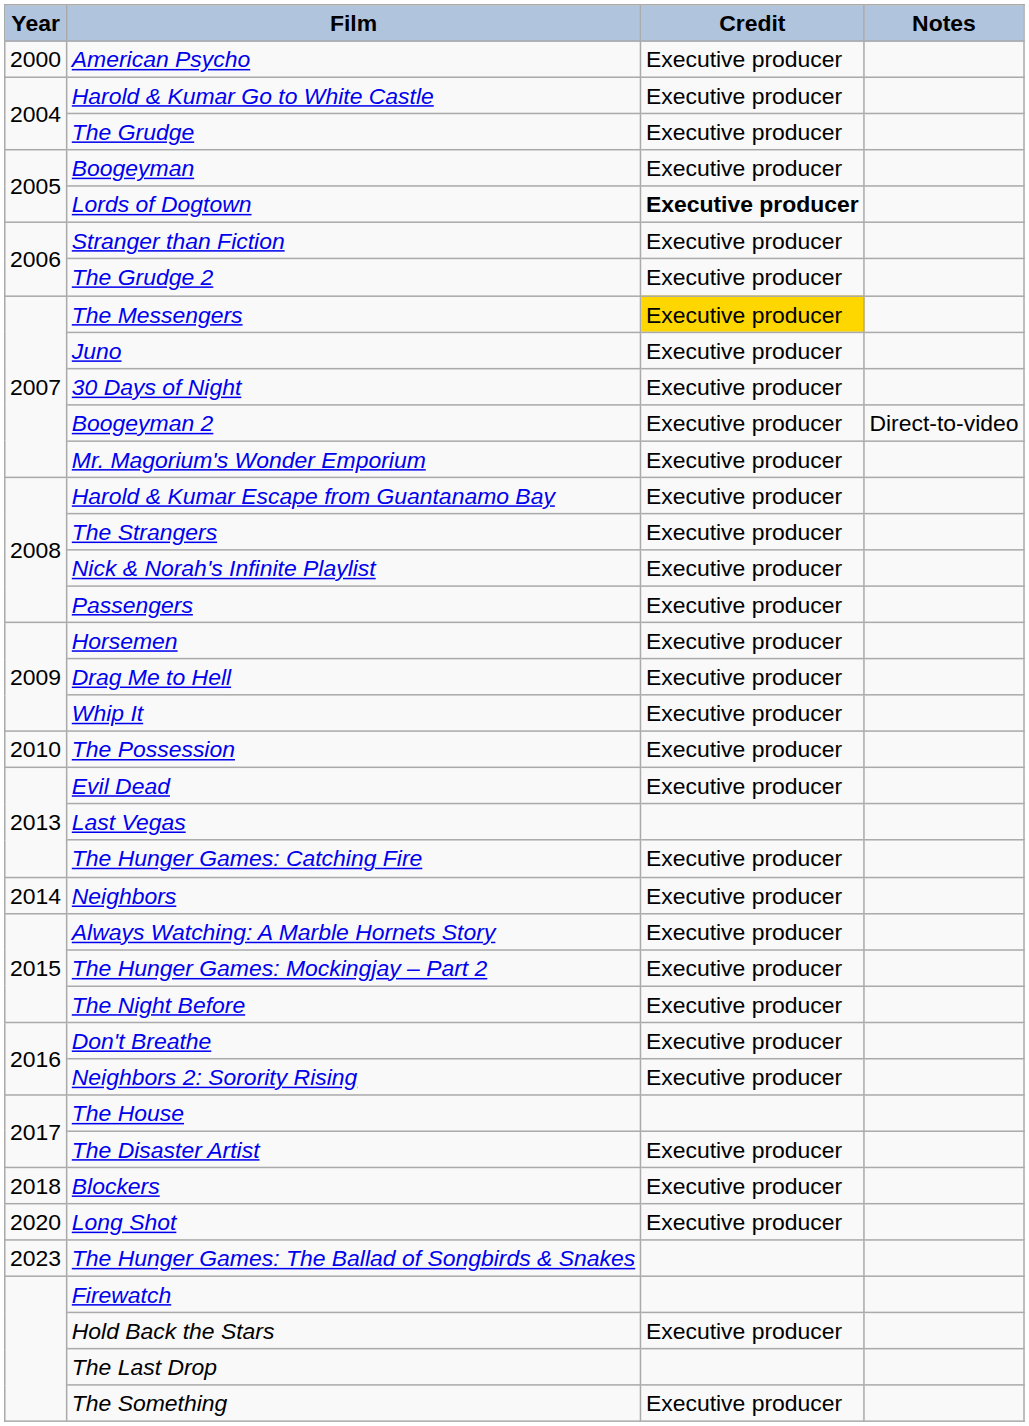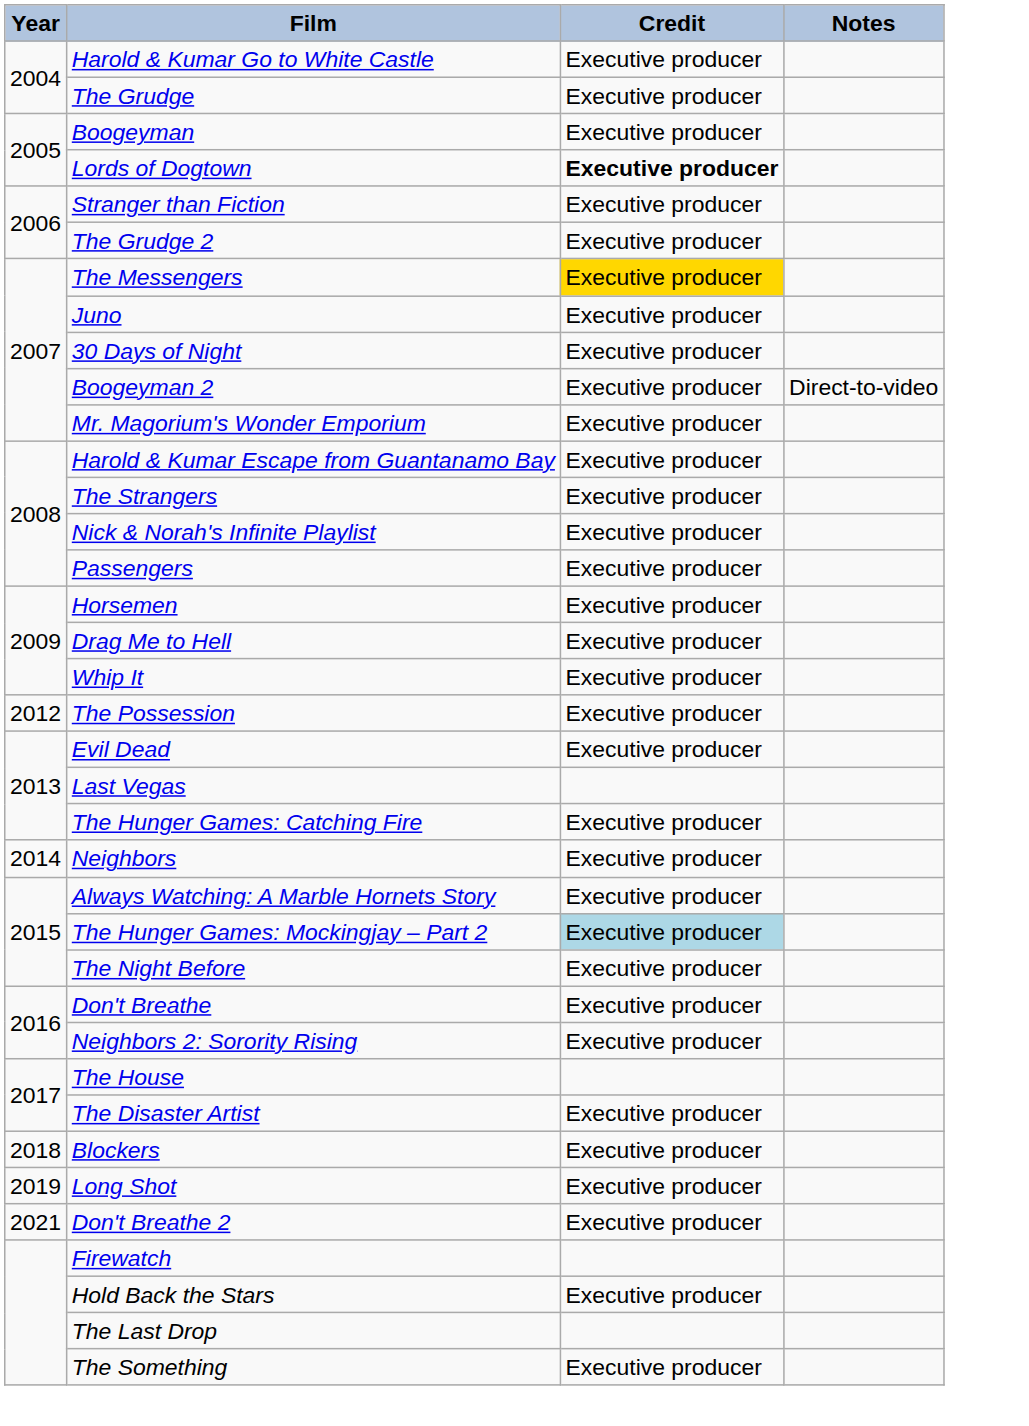 <table class="wikitable" style="font-size:95%;">
 <tr>
 <th style="background:#B0C4DE;">Year</th>
 <th style="background:#B0C4DE;">Film</th>
 <th style="background:#B0C4DE;">Credit</th>
 <th style="background:#B0C4DE;">Notes</th>
-</tr>
-<tr>
-<td>2000</td>
-<td><em><a href='#'>American Psycho</a></em></td>
-<td>Executive producer</td>
-<td></td>
 </tr>
 <tr>
 <td rowspan=2>2004</td>
 <td><em><a href='#'>Harold & Kumar Go to White Castle</a></em></td>
 <td>Executive producer</td>
 <td></td>
 </tr>
 <tr>
 <td><em><a href='#'>The Grudge</a></em></td>
 <td>Executive producer</td>
 <td></td>
 </tr>
 <tr>
 <td rowspan=2>2005</td>
 <td><em><a href='#'>Boogeyman</a></em></td>
 <td>Executive producer</td>
 <td></td>
 </tr>
 <tr>
 <td><em><a href='#'>Lords of Dogtown</a></em></td>
 <td><strong>Executive producer</strong></td>
 <td></td>
 </tr>
 <tr>
 <td rowspan=2>2006</td>
 <td><em><a href='#'>Stranger than Fiction</a></em></td>
 <td>Executive producer</td>
 <td></td>
 </tr>
 <tr>
 <td><em><a href='#'>The Grudge 2</a></em></td>
 <td>Executive producer</td>
 <td></td>
 </tr>
 <tr>
 <td rowspan=5>2007</td>
 <td><em><a href='#'>The Messengers</a></em></td>
 <td style="background: gold;">Executive producer</td>
 <td></td>
 </tr>
 <tr>
 <td><em><a href='#'>Juno</a></em></td>
 <td>Executive producer</td>
 <td></td>
 </tr>
 <tr>
 <td><em><a href='#'>30 Days of Night</a></em></td>
 <td>Executive producer</td>
 <td></td>
 </tr>
 <tr>
 <td><em><a href='#'>Boogeyman 2</a></em></td>
 <td>Executive producer</td>
 <td>Direct-to-video</td>
 </tr>
 <tr>
 <td><em><a href='#'>Mr. Magorium's Wonder Emporium</a></em></td>
 <td>Executive producer</td>
 <td></td>
 </tr>
 <tr>
 <td rowspan=4>2008</td>
 <td><em><a href='#'>Harold & Kumar Escape from Guantanamo Bay</a></em></td>
 <td>Executive producer</td>
 <td></td>
 </tr>
 <tr>
 <td><em><a href='#'>The Strangers</a></em></td>
 <td>Executive producer</td>
 <td></td>
 </tr>
 <tr>
 <td><em><a href='#'>Nick & Norah's Infinite Playlist</a></em></td>
 <td>Executive producer</td>
 <td></td>
 </tr>
 <tr>
 <td><em><a href='#'>Passengers</a></em></td>
 <td>Executive producer</td>
 <td></td>
 </tr>
 <tr>
 <td rowspan=3>2009</td>
 <td><em><a href='#'>Horsemen</a></em></td>
 <td>Executive producer</td>
 <td></td>
 </tr>
 <tr>
 <td><em><a href='#'>Drag Me to Hell</a></em></td>
 <td>Executive producer</td>
 <td></td>
 </tr>
 <tr>
 <td><em><a href='#'>Whip It</a></em></td>
 <td>Executive producer</td>
 <td></td>
 </tr>
 <tr>
-<td>2010</td>
+<td>2012</td>
 <td><em><a href='#'>The Possession</a></em></td>
 <td>Executive producer</td>
 <td></td>
 </tr>
 <tr>
 <td rowspan=3>2013</td>
 <td><em><a href='#'>Evil Dead</a></em></td>
 <td>Executive producer</td>
 <td></td>
 </tr>
 <tr>
 <td><em><a href='#'>Last Vegas</a></em></td>
 <td></td>
 <td></td>
 </tr>
 <tr>
 <td><em><a href='#'>The Hunger Games: Catching Fire</a></em></td>
 <td>Executive producer</td>
 <td></td>
 </tr>
 <tr>
 <td>2014</td>
 <td><em><a href='#'>Neighbors</a></em></td>
 <td>Executive producer</td>
 <td></td>
 </tr>
 <tr>
 <td rowspan=3>2015</td>
 <td><em><a href='#'>Always Watching: A Marble Hornets Story</a></em></td>
 <td>Executive producer</td>
 <td></td>
 </tr>
 <tr>
 <td><em><a href='#'>The Hunger Games: Mockingjay – Part 2</a></em></td>
-<td>Executive producer</td>
+<td style="background: lightblue;">Executive producer</td>
 <td></td>
 </tr>
 <tr>
 <td><em><a href='#'>The Night Before</a></em></td>
 <td>Executive producer</td>
 <td></td>
 </tr>
 <tr>
 <td rowspan=2>2016</td>
 <td><em><a href='#'>Don't Breathe</a></em></td>
 <td>Executive producer</td>
 <td></td>
 </tr>
 <tr>
 <td><em><a href='#'>Neighbors 2: Sorority Rising</a></em></td>
 <td>Executive producer</td>
 <td></td>
 </tr>
 <tr>
 <td rowspan=2>2017</td>
 <td><em><a href='#'>The House</a></em></td>
 <td></td>
 <td></td>
 </tr>
 <tr>
 <td><em><a href='#'>The Disaster Artist</a></em></td>
 <td>Executive producer</td>
 <td></td>
 </tr>
 <tr>
 <td>2018</td>
 <td><em><a href='#'>Blockers</a></em></td>
 <td>Executive producer</td>
 <td></td>
 </tr>
 <tr>
-<td>2020</td>
+<td>2019</td>
 <td><em><a href='#'>Long Shot</a></em></td>
 <td>Executive producer</td>
 <td></td>
 </tr>
 <tr>
-<td>2023</td>
-<td><em><a href='#'>The Hunger Games: The Ballad of Songbirds & Snakes</a></em></td>
-<td></td>
+<td>2021</td>
+<td><em><a href='#'>Don't Breathe 2</a></em></td>
+<td>Executive producer</td>
 <td></td>
 </tr>
 <tr>
 <td rowspan=4 style="text-align:center;"></td>
 <td><em><a href='#'>Firewatch</a></em></td>
 <td></td>
 <td></td>
 </tr>
 <tr>
 <td><em>Hold Back the Stars</em></td>
 <td>Executive producer</td>
 <td></td>
 </tr>
 <tr>
 <td><em>The Last Drop</em></td>
 <td></td>
 <td></td>
 </tr>
 <tr>
 <td><em>The Something</em></td>
 <td>Executive producer</td>
 <td></td>
 </tr>
 </table>
